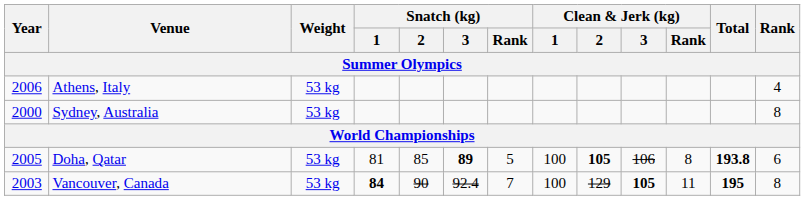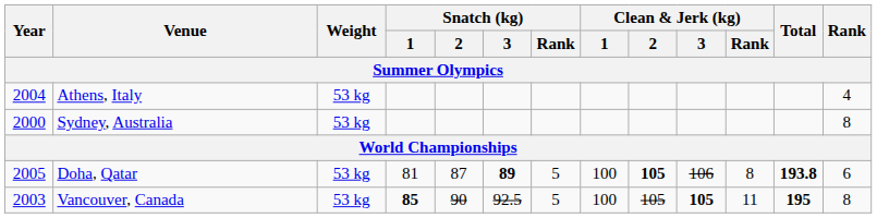 <table class = "wikitable" style="text-align:center;">
 <tr>
 <th rowspan=2 width=40>Year</th>
 <th rowspan=2 width=250>Venue</th>
 <th rowspan=2 width=60>Weight</th>
 <th colspan=4>Snatch (kg)</th>
 <th colspan=4>Clean & Jerk (kg)</th>
 <th rowspan=2 width=40>Total</th>
 <th rowspan=2 width=40>Rank</th>
 </tr>
 <tr>
 <th width=40>1</th>
 <th width=40>2</th>
 <th width=40>3</th>
 <th width=40>Rank</th>
 <th width=40>1</th>
 <th width=40>2</th>
 <th width=40>3</th>
 <th width=40>Rank</th>
 </tr>
 <tr>
 <th colspan=13><a href='#'>Summer Olympics</a></th>
 </tr>
 <tr>
-<td><a href='#'>2006</a></td>
+<td><a href='#'>2004</a></td>
 <td align=left> <a href='#'>Athens</a>, <a href='#'>Italy</a></td>
 <td><a href='#'>53 kg</a></td>
 <td></td>
 <td></td>
 <td></td>
 <td></td>
 <td></td>
 <td></td>
 <td></td>
 <td></td>
 <td></td>
 <td>4</td>
 </tr>
 <tr>
 <td><a href='#'>2000</a></td>
 <td align=left> <a href='#'>Sydney</a>, <a href='#'>Australia</a></td>
 <td><a href='#'>53 kg</a></td>
 <td></td>
 <td></td>
 <td></td>
 <td></td>
 <td></td>
 <td></td>
 <td></td>
 <td></td>
 <td></td>
 <td>8</td>
 </tr>
 <tr>
 <th colspan=13><a href='#'>World Championships</a></th>
 </tr>
 <tr>
 <td><a href='#'>2005</a></td>
 <td align=left> <a href='#'>Doha</a>, <a href='#'>Qatar</a></td>
 <td><a href='#'>53 kg</a></td>
 <td>81</td>
-<td>85</td>
+<td>87</td>
 <td><strong>89</strong></td>
 <td>5</td>
 <td>100</td>
 <td><strong>105</strong></td>
 <td><s>106</s></td>
 <td>8</td>
 <td><strong>193.8</strong></td>
 <td>6</td>
 </tr>
 <tr>
 <td><a href='#'>2003</a></td>
 <td align=left> <a href='#'>Vancouver</a>, <a href='#'>Canada</a></td>
 <td><a href='#'>53 kg</a></td>
-<td><strong>84</strong></td>
+<td><strong>85</strong></td>
 <td><s>90</s></td>
-<td><s>92.4</s></td>
-<td>7</td>
+<td><s>92.5</s></td>
+<td>5</td>
 <td>100</td>
-<td><s>129</s></td>
+<td><s>105</s></td>
 <td><strong>105</strong></td>
 <td>11</td>
 <td><strong>195</strong></td>
 <td>8</td>
 </tr>
 </table>
